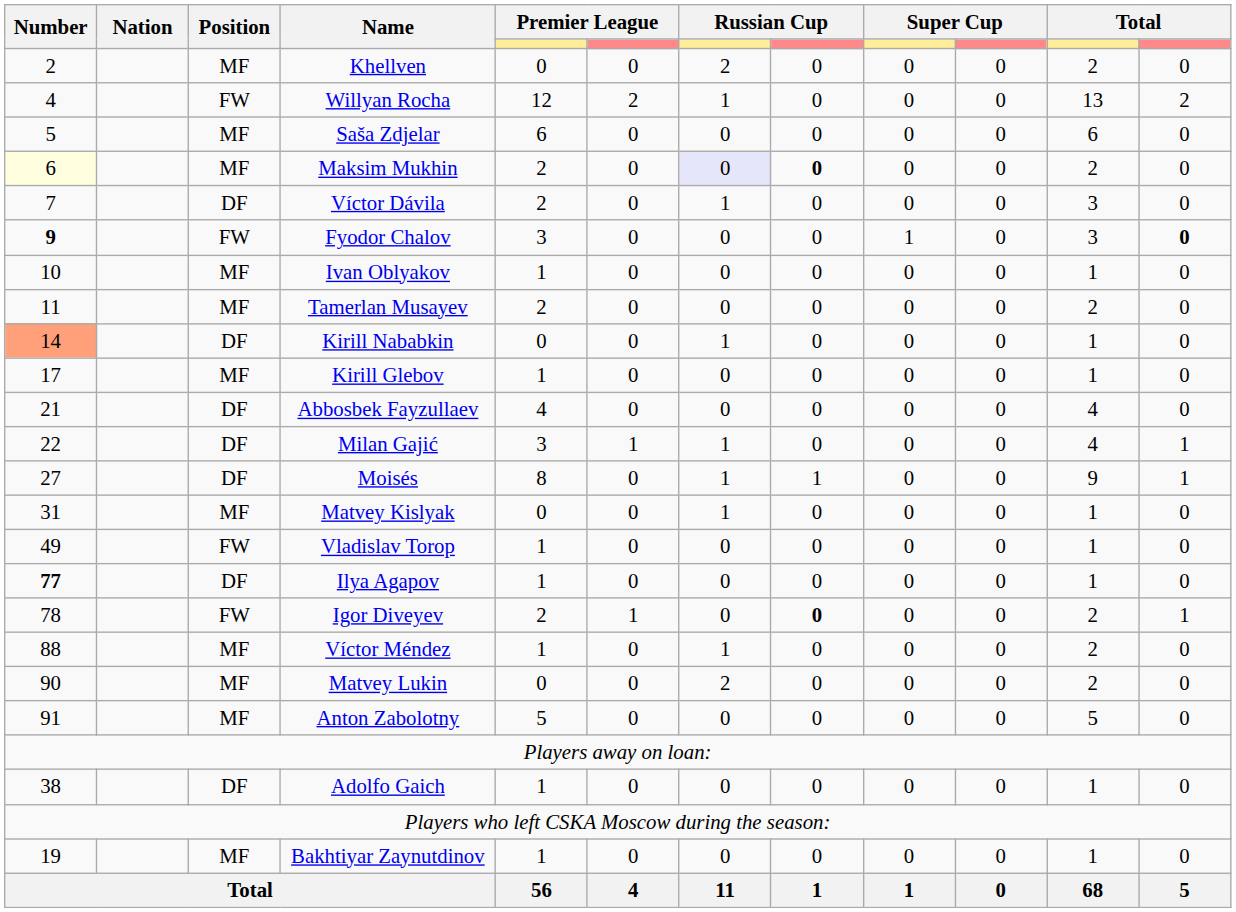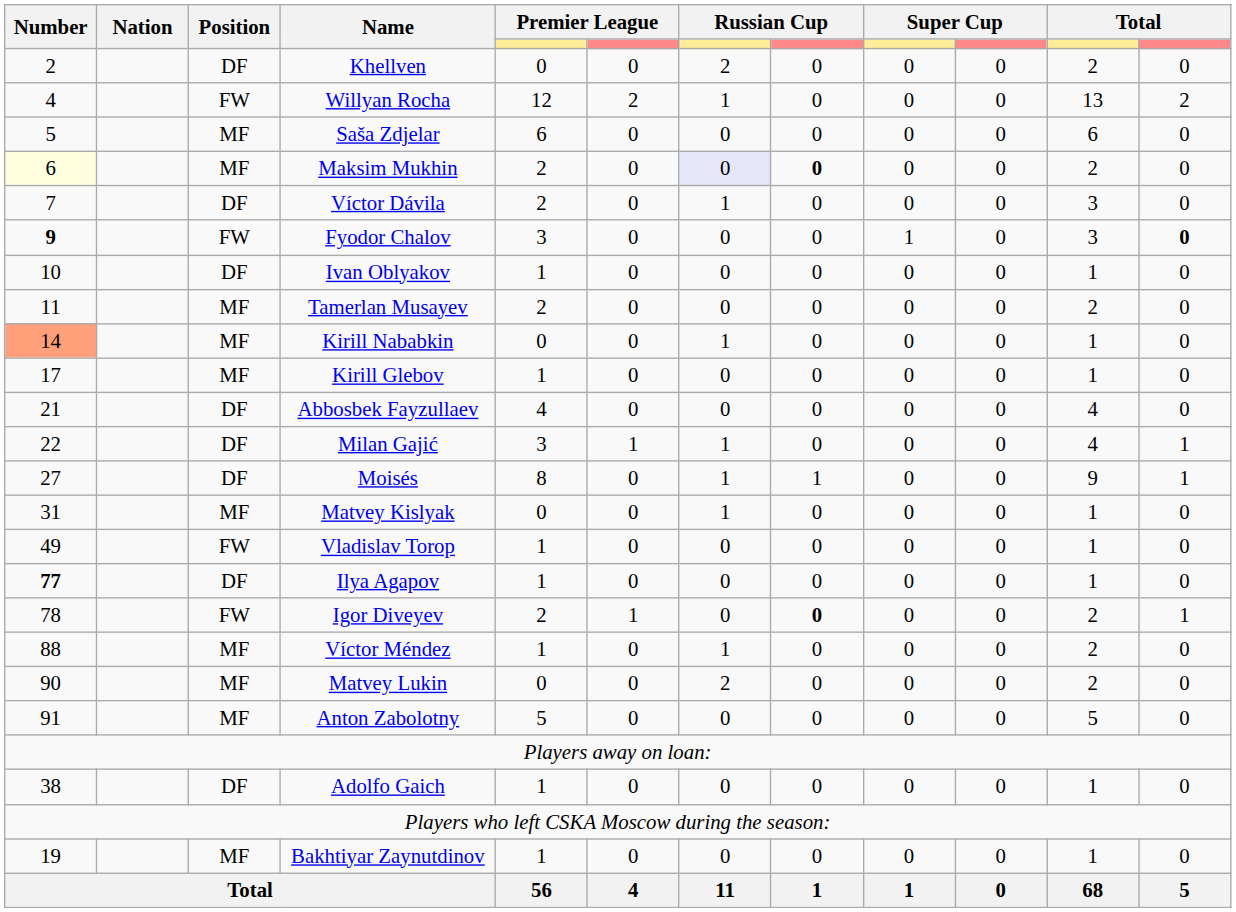 <table class="wikitable" style="font-size: 95%; text-align: center;">
 <tr>
 <th rowspan=2 width=60>Number</th>
 <th rowspan=2 width=60>Nation</th>
 <th rowspan=2 width=60>Position</th>
 <th rowspan=2 width=150>Name</th>
 <th colspan=2>Premier League</th>
 <th colspan=2>Russian Cup</th>
 <th colspan=2>Super Cup</th>
 <th colspan=2>Total</th>
 </tr>
 <tr>
 <th style="width:60px; background:#fe9;"></th>
 <th style="width:60px; background:#ff8888;"></th>
 <th style="width:60px; background:#fe9;"></th>
 <th style="width:60px; background:#ff8888;"></th>
 <th style="width:60px; background:#fe9;"></th>
 <th style="width:60px; background:#ff8888;"></th>
 <th style="width:60px; background:#fe9;"></th>
 <th style="width:60px; background:#ff8888;"></th>
 </tr>
 <tr>
 <td>2</td>
 <td></td>
-<td>MF</td>
+<td>DF</td>
 <td><a href='#'>Khellven</a></td>
 <td>0</td>
 <td>0</td>
 <td>2</td>
 <td>0</td>
 <td>0</td>
 <td>0</td>
 <td>2</td>
 <td>0</td>
 </tr>
 <tr>
 <td>4</td>
 <td></td>
 <td>FW</td>
 <td><a href='#'>Willyan Rocha</a></td>
 <td>12</td>
 <td>2</td>
 <td>1</td>
 <td>0</td>
 <td>0</td>
 <td>0</td>
 <td>13</td>
 <td>2</td>
 </tr>
 <tr>
 <td>5</td>
 <td></td>
 <td>MF</td>
 <td><a href='#'>Saša Zdjelar</a></td>
 <td>6</td>
 <td>0</td>
 <td>0</td>
 <td>0</td>
 <td>0</td>
 <td>0</td>
 <td>6</td>
 <td>0</td>
 </tr>
 <tr>
 <td style="background: lightyellow;">6</td>
 <td></td>
 <td>MF</td>
 <td><a href='#'>Maksim Mukhin</a></td>
 <td>2</td>
 <td>0</td>
 <td style="background: lavender;">0</td>
 <td><strong>0</strong></td>
 <td>0</td>
 <td>0</td>
 <td>2</td>
 <td>0</td>
 </tr>
 <tr>
 <td>7</td>
 <td></td>
 <td>DF</td>
 <td><a href='#'>Víctor Dávila</a></td>
 <td>2</td>
 <td>0</td>
 <td>1</td>
 <td>0</td>
 <td>0</td>
 <td>0</td>
 <td>3</td>
 <td>0</td>
 </tr>
 <tr>
 <td><strong>9</strong></td>
 <td></td>
 <td>FW</td>
 <td><a href='#'>Fyodor Chalov</a></td>
 <td>3</td>
 <td>0</td>
 <td>0</td>
 <td>0</td>
 <td>1</td>
 <td>0</td>
 <td>3</td>
 <td><strong>0</strong></td>
 </tr>
 <tr>
 <td>10</td>
 <td></td>
-<td>MF</td>
+<td>DF</td>
 <td><a href='#'>Ivan Oblyakov</a></td>
 <td>1</td>
 <td>0</td>
 <td>0</td>
 <td>0</td>
 <td>0</td>
 <td>0</td>
 <td>1</td>
 <td>0</td>
 </tr>
 <tr>
 <td>11</td>
 <td></td>
 <td>MF</td>
 <td><a href='#'>Tamerlan Musayev</a></td>
 <td>2</td>
 <td>0</td>
 <td>0</td>
 <td>0</td>
 <td>0</td>
 <td>0</td>
 <td>2</td>
 <td>0</td>
 </tr>
 <tr>
 <td style="background: lightsalmon;">14</td>
 <td></td>
-<td>DF</td>
+<td>MF</td>
 <td><a href='#'>Kirill Nababkin</a></td>
 <td>0</td>
 <td>0</td>
 <td>1</td>
 <td>0</td>
 <td>0</td>
 <td>0</td>
 <td>1</td>
 <td>0</td>
 </tr>
 <tr>
 <td>17</td>
 <td></td>
 <td>MF</td>
 <td><a href='#'>Kirill Glebov</a></td>
 <td>1</td>
 <td>0</td>
 <td>0</td>
 <td>0</td>
 <td>0</td>
 <td>0</td>
 <td>1</td>
 <td>0</td>
 </tr>
 <tr>
 <td>21</td>
 <td></td>
 <td>DF</td>
 <td><a href='#'>Abbosbek Fayzullaev</a></td>
 <td>4</td>
 <td>0</td>
 <td>0</td>
 <td>0</td>
 <td>0</td>
 <td>0</td>
 <td>4</td>
 <td>0</td>
 </tr>
 <tr>
 <td>22</td>
 <td></td>
 <td>DF</td>
 <td><a href='#'>Milan Gajić</a></td>
 <td>3</td>
 <td>1</td>
 <td>1</td>
 <td>0</td>
 <td>0</td>
 <td>0</td>
 <td>4</td>
 <td>1</td>
 </tr>
 <tr>
 <td>27</td>
 <td></td>
 <td>DF</td>
 <td><a href='#'>Moisés</a></td>
 <td>8</td>
 <td>0</td>
 <td>1</td>
 <td>1</td>
 <td>0</td>
 <td>0</td>
 <td>9</td>
 <td>1</td>
 </tr>
 <tr>
 <td>31</td>
 <td></td>
 <td>MF</td>
 <td><a href='#'>Matvey Kislyak</a></td>
 <td>0</td>
 <td>0</td>
 <td>1</td>
 <td>0</td>
 <td>0</td>
 <td>0</td>
 <td>1</td>
 <td>0</td>
 </tr>
 <tr>
 <td>49</td>
 <td></td>
 <td>FW</td>
 <td><a href='#'>Vladislav Torop</a></td>
 <td>1</td>
 <td>0</td>
 <td>0</td>
 <td>0</td>
 <td>0</td>
 <td>0</td>
 <td>1</td>
 <td>0</td>
 </tr>
 <tr>
 <td><strong>77</strong></td>
 <td></td>
 <td>DF</td>
 <td><a href='#'>Ilya Agapov</a></td>
 <td>1</td>
 <td>0</td>
 <td>0</td>
 <td>0</td>
 <td>0</td>
 <td>0</td>
 <td>1</td>
 <td>0</td>
 </tr>
 <tr>
 <td>78</td>
 <td></td>
 <td>FW</td>
 <td><a href='#'>Igor Diveyev</a></td>
 <td>2</td>
 <td>1</td>
 <td>0</td>
 <td><strong>0</strong></td>
 <td>0</td>
 <td>0</td>
 <td>2</td>
 <td>1</td>
 </tr>
 <tr>
 <td>88</td>
 <td></td>
 <td>MF</td>
 <td><a href='#'>Víctor Méndez</a></td>
 <td>1</td>
 <td>0</td>
 <td>1</td>
 <td>0</td>
 <td>0</td>
 <td>0</td>
 <td>2</td>
 <td>0</td>
 </tr>
 <tr>
 <td>90</td>
 <td></td>
 <td>MF</td>
 <td><a href='#'>Matvey Lukin</a></td>
 <td>0</td>
 <td>0</td>
 <td>2</td>
 <td>0</td>
 <td>0</td>
 <td>0</td>
 <td>2</td>
 <td>0</td>
 </tr>
 <tr>
 <td>91</td>
 <td></td>
 <td>MF</td>
 <td><a href='#'>Anton Zabolotny</a></td>
 <td>5</td>
 <td>0</td>
 <td>0</td>
 <td>0</td>
 <td>0</td>
 <td>0</td>
 <td>5</td>
 <td>0</td>
 </tr>
 <tr>
 <td colspan="14"><em>Players away on loan:</em></td>
 </tr>
 <tr>
 <td>38</td>
 <td></td>
 <td>DF</td>
 <td><a href='#'>Adolfo Gaich</a></td>
 <td>1</td>
 <td>0</td>
 <td>0</td>
 <td>0</td>
 <td>0</td>
 <td>0</td>
 <td>1</td>
 <td>0</td>
 </tr>
 <tr>
 <td colspan="14"><em>Players who left CSKA Moscow during the season:</em></td>
 </tr>
 <tr>
 <td>19</td>
 <td></td>
 <td>MF</td>
 <td><a href='#'>Bakhtiyar Zaynutdinov</a></td>
 <td>1</td>
 <td>0</td>
 <td>0</td>
 <td>0</td>
 <td>0</td>
 <td>0</td>
 <td>1</td>
 <td>0</td>
 </tr>
 <tr>
 <th colspan=4>Total</th>
 <th>56</th>
 <th>4</th>
 <th>11</th>
 <th>1</th>
 <th>1</th>
 <th>0</th>
 <th>68</th>
 <th>5</th>
 </tr>
 </table>
